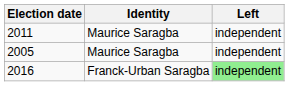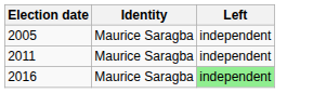 <table class="wikitable">
 <tr>
 <th>Election date</th>
 <th>Identity</th>
 <th>Left</th>
 </tr>
 <tr>
+<td>2005</td>
+<td>Maurice Saragba</td>
+<td>independent</td>
+</tr>
+<tr>
 <td>2011</td>
 <td>Maurice Saragba</td>
 <td>independent</td>
 </tr>
 <tr>
-<td>2005</td>
+<td>2016</td>
 <td>Maurice Saragba</td>
-<td>independent</td>
-</tr>
-<tr>
-<td>2016</td>
-<td>Franck-Urban Saragba</td>
 <td style="background: lightgreen;">independent</td>
 </tr>
 </table>
